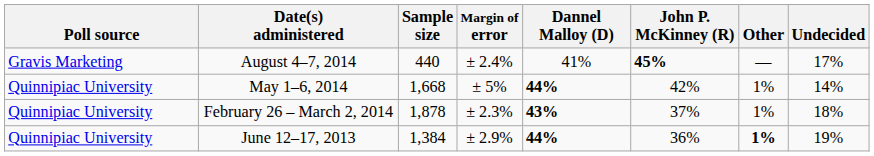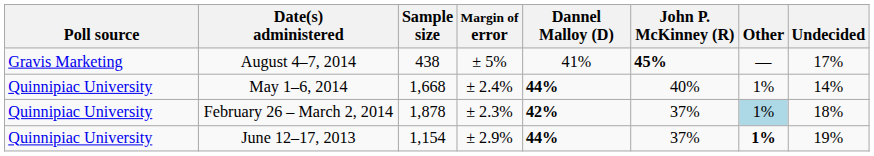 <table class="wikitable">
 <tr valign= bottom>
 <th style="width:185px;">Poll source</th>
 <th style="width:190px;">Date(s)<br>administered</th>
 <th class=small>Sample<br>size</th>
 <th><small>Margin of</small><br>error</th>
 <th style="width:100px;">Dannel<br>Malloy (D)</th>
 <th style="width:100px;">John P.<br>McKinney (R)</th>
 <th>Other</th>
 <th>Undecided</th>
 </tr>
 <tr>
 <td><a href='#'>Gravis Marketing</a></td>
 <td align=center>August 4–7, 2014</td>
-<td align=center>440</td>
-<td align=center>± 2.4%</td>
+<td align=center>438</td>
+<td align=center>± 5%</td>
 <td align=center>41%</td>
 <td><strong>45%</strong></td>
 <td align=center>—</td>
 <td align=center>17%</td>
 </tr>
 <tr>
 <td><a href='#'>Quinnipiac University</a></td>
 <td align=center>May 1–6, 2014</td>
 <td align=center>1,668</td>
-<td align=center>± 5%</td>
+<td align=center>± 2.4%</td>
 <td><strong>44%</strong></td>
-<td align=center>42%</td>
+<td align=center>40%</td>
 <td align=center>1%</td>
 <td align=center>14%</td>
 </tr>
 <tr>
 <td><a href='#'>Quinnipiac University</a></td>
 <td align=center>February 26 – March 2, 2014</td>
 <td align=center>1,878</td>
 <td align=center>± 2.3%</td>
-<td><strong>43%</strong></td>
+<td><strong>42%</strong></td>
 <td align=center>37%</td>
-<td align=center>1%</td>
+<td align=center style="background: lightblue;">1%</td>
 <td align=center>18%</td>
 </tr>
 <tr>
 <td><a href='#'>Quinnipiac University</a></td>
 <td align=center>June 12–17, 2013</td>
-<td align=center>1,384</td>
+<td align=center>1,154</td>
 <td align=center>± 2.9%</td>
 <td><strong>44%</strong></td>
-<td align=center>36%</td>
+<td align=center>37%</td>
 <td align=center><strong>1%</strong></td>
 <td align=center>19%</td>
 </tr>
 </table>
